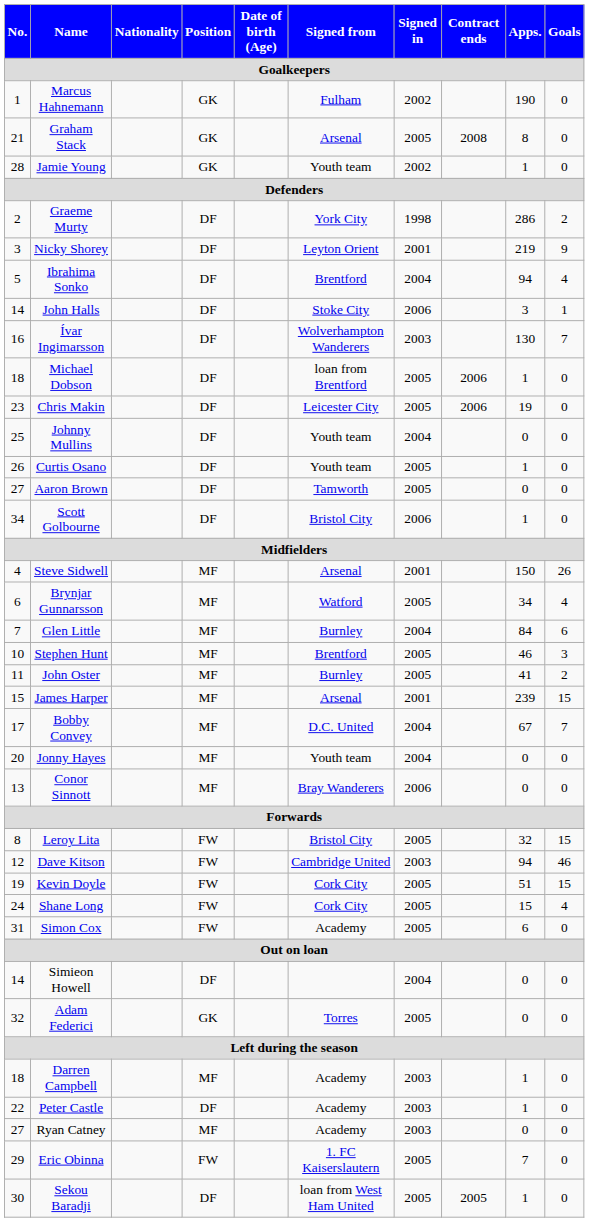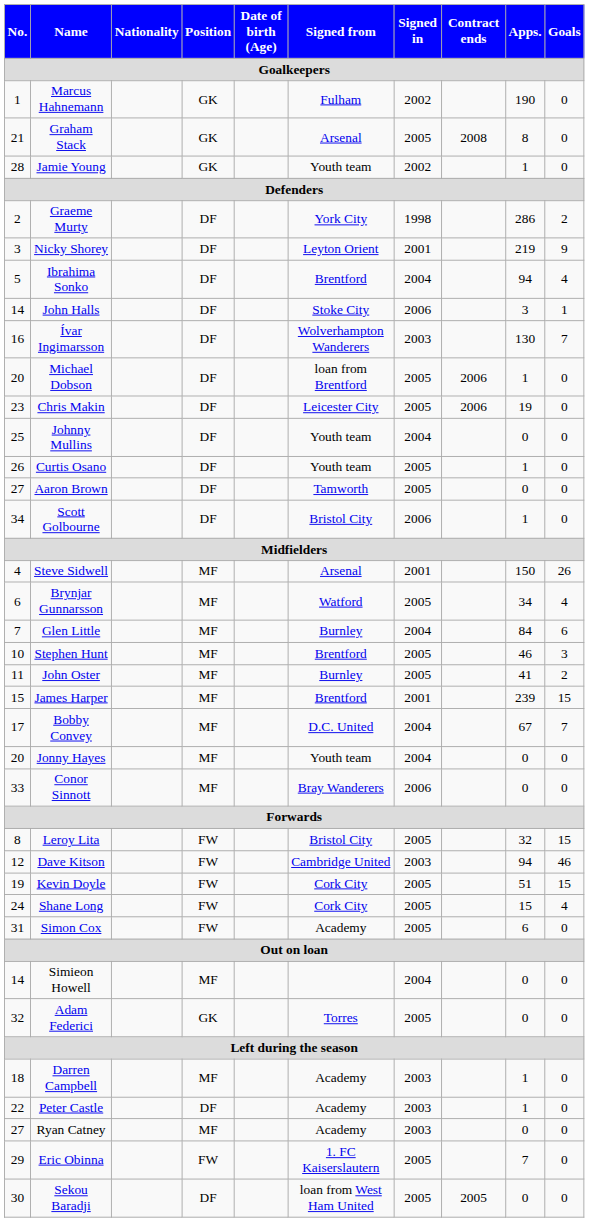 <table class="wikitable"  style="text-align:center; font-size:90%; width:100%;">
 <tr>
 <th style="background:#00f; color:white; text-align:center;">No.</th>
 <th style="background:#00f; color:white; text-align:center;">Name</th>
 <th style="background:#00f; color:white; text-align:center;">Nationality</th>
 <th style="background:#00f; color:white; text-align:center;">Position</th>
 <th style="background:#00f; color:white; text-align:center;">Date of birth (Age)</th>
 <th style="background:#00f; color:white; text-align:center;">Signed from</th>
 <th style="background:#00f; color:white; text-align:center;">Signed in</th>
 <th style="background:#00f; color:white; text-align:center;">Contract ends</th>
 <th style="background:#00f; color:white; text-align:center;">Apps.</th>
 <th style="background:#00f; color:white; text-align:center;">Goals</th>
 </tr>
 <tr>
 <th colspan="11"  style="background:#dcdcdc; text-align:center;">Goalkeepers</th>
 </tr>
 <tr>
 <td>1</td>
 <td><a href='#'>Marcus Hahnemann</a></td>
 <td></td>
 <td>GK</td>
 <td></td>
 <td><a href='#'>Fulham</a></td>
 <td>2002</td>
 <td></td>
 <td>190</td>
 <td>0</td>
 </tr>
 <tr>
 <td>21</td>
 <td><a href='#'>Graham Stack</a></td>
 <td></td>
 <td>GK</td>
 <td></td>
 <td><a href='#'>Arsenal</a></td>
 <td>2005</td>
 <td>2008</td>
 <td>8</td>
 <td>0</td>
 </tr>
 <tr>
 <td>28</td>
 <td><a href='#'>Jamie Young</a></td>
 <td></td>
 <td>GK</td>
 <td></td>
 <td>Youth team</td>
 <td>2002</td>
 <td></td>
 <td>1</td>
 <td>0</td>
 </tr>
 <tr>
 <th colspan="11"  style="background:#dcdcdc; text-align:center;">Defenders</th>
 </tr>
 <tr>
 <td>2</td>
 <td><a href='#'>Graeme Murty</a></td>
 <td></td>
 <td>DF</td>
 <td></td>
 <td><a href='#'>York City</a></td>
 <td>1998</td>
 <td></td>
 <td>286</td>
 <td>2</td>
 </tr>
 <tr>
 <td>3</td>
 <td><a href='#'>Nicky Shorey</a></td>
 <td></td>
 <td>DF</td>
 <td></td>
 <td><a href='#'>Leyton Orient</a></td>
 <td>2001</td>
 <td></td>
 <td>219</td>
 <td>9</td>
 </tr>
 <tr>
 <td>5</td>
 <td><a href='#'>Ibrahima Sonko</a></td>
 <td></td>
 <td>DF</td>
 <td></td>
 <td><a href='#'>Brentford</a></td>
 <td>2004</td>
 <td></td>
 <td>94</td>
 <td>4</td>
 </tr>
 <tr>
 <td>14</td>
 <td><a href='#'>John Halls</a></td>
 <td></td>
 <td>DF</td>
 <td></td>
 <td><a href='#'>Stoke City</a></td>
 <td>2006</td>
 <td></td>
 <td>3</td>
 <td>1</td>
 </tr>
 <tr>
 <td>16</td>
 <td><a href='#'>Ívar Ingimarsson</a></td>
 <td></td>
 <td>DF</td>
 <td></td>
 <td><a href='#'>Wolverhampton Wanderers</a></td>
 <td>2003</td>
 <td></td>
 <td>130</td>
 <td>7</td>
 </tr>
 <tr>
-<td>18</td>
+<td>20</td>
 <td><a href='#'>Michael Dobson</a></td>
 <td></td>
 <td>DF</td>
 <td></td>
 <td>loan from <a href='#'>Brentford</a></td>
 <td>2005</td>
 <td>2006</td>
 <td>1</td>
 <td>0</td>
 </tr>
 <tr>
 <td>23</td>
 <td><a href='#'>Chris Makin</a></td>
 <td></td>
 <td>DF</td>
 <td></td>
 <td><a href='#'>Leicester City</a></td>
 <td>2005</td>
 <td>2006</td>
 <td>19</td>
 <td>0</td>
 </tr>
 <tr>
 <td>25</td>
 <td><a href='#'>Johnny Mullins</a></td>
 <td></td>
 <td>DF</td>
 <td></td>
 <td>Youth team</td>
 <td>2004</td>
 <td></td>
 <td>0</td>
 <td>0</td>
 </tr>
 <tr>
 <td>26</td>
 <td><a href='#'>Curtis Osano</a></td>
 <td></td>
 <td>DF</td>
 <td></td>
 <td>Youth team</td>
 <td>2005</td>
 <td></td>
 <td>1</td>
 <td>0</td>
 </tr>
 <tr>
 <td>27</td>
 <td><a href='#'>Aaron Brown</a></td>
 <td></td>
 <td>DF</td>
 <td></td>
 <td><a href='#'>Tamworth</a></td>
 <td>2005</td>
 <td></td>
 <td>0</td>
 <td>0</td>
 </tr>
 <tr>
 <td>34</td>
 <td><a href='#'>Scott Golbourne</a></td>
 <td></td>
 <td>DF</td>
 <td></td>
 <td><a href='#'>Bristol City</a></td>
 <td>2006</td>
 <td></td>
 <td>1</td>
 <td>0</td>
 </tr>
 <tr>
 <th colspan="11"  style="background:#dcdcdc; text-align:center;">Midfielders</th>
 </tr>
 <tr>
 <td>4</td>
 <td><a href='#'>Steve Sidwell</a></td>
 <td></td>
 <td>MF</td>
 <td></td>
 <td><a href='#'>Arsenal</a></td>
 <td>2001</td>
 <td></td>
 <td>150</td>
 <td>26</td>
 </tr>
 <tr>
 <td>6</td>
 <td><a href='#'>Brynjar Gunnarsson</a></td>
 <td></td>
 <td>MF</td>
 <td></td>
 <td><a href='#'>Watford</a></td>
 <td>2005</td>
 <td></td>
 <td>34</td>
 <td>4</td>
 </tr>
 <tr>
 <td>7</td>
 <td><a href='#'>Glen Little</a></td>
 <td></td>
 <td>MF</td>
 <td></td>
 <td><a href='#'>Burnley</a></td>
 <td>2004</td>
 <td></td>
 <td>84</td>
 <td>6</td>
 </tr>
 <tr>
 <td>10</td>
 <td><a href='#'>Stephen Hunt</a></td>
 <td></td>
 <td>MF</td>
 <td></td>
 <td><a href='#'>Brentford</a></td>
 <td>2005</td>
 <td></td>
 <td>46</td>
 <td>3</td>
 </tr>
 <tr>
 <td>11</td>
 <td><a href='#'>John Oster</a></td>
 <td></td>
 <td>MF</td>
 <td></td>
 <td><a href='#'>Burnley</a></td>
 <td>2005</td>
 <td></td>
 <td>41</td>
 <td>2</td>
 </tr>
 <tr>
 <td>15</td>
 <td><a href='#'>James Harper</a></td>
 <td></td>
 <td>MF</td>
 <td></td>
-<td><a href='#'>Arsenal</a></td>
+<td><a href='#'>Brentford</a></td>
 <td>2001</td>
 <td></td>
 <td>239</td>
 <td>15</td>
 </tr>
 <tr>
 <td>17</td>
 <td><a href='#'>Bobby Convey</a></td>
 <td></td>
 <td>MF</td>
 <td></td>
 <td><a href='#'>D.C. United</a></td>
 <td>2004</td>
 <td></td>
 <td>67</td>
 <td>7</td>
 </tr>
 <tr>
 <td>20</td>
 <td><a href='#'>Jonny Hayes</a></td>
 <td></td>
 <td>MF</td>
 <td></td>
 <td>Youth team</td>
 <td>2004</td>
 <td></td>
 <td>0</td>
 <td>0</td>
 </tr>
 <tr>
-<td>13</td>
+<td>33</td>
 <td><a href='#'>Conor Sinnott</a></td>
 <td></td>
 <td>MF</td>
 <td></td>
 <td><a href='#'>Bray Wanderers</a></td>
 <td>2006</td>
 <td></td>
 <td>0</td>
 <td>0</td>
 </tr>
 <tr>
 <th colspan="11"  style="background:#dcdcdc; text-align:center;">Forwards</th>
 </tr>
 <tr>
 <td>8</td>
 <td><a href='#'>Leroy Lita</a></td>
 <td></td>
 <td>FW</td>
 <td></td>
 <td><a href='#'>Bristol City</a></td>
 <td>2005</td>
 <td></td>
 <td>32</td>
 <td>15</td>
 </tr>
 <tr>
 <td>12</td>
 <td><a href='#'>Dave Kitson</a></td>
 <td></td>
 <td>FW</td>
 <td></td>
 <td><a href='#'>Cambridge United</a></td>
 <td>2003</td>
 <td></td>
 <td>94</td>
 <td>46</td>
 </tr>
 <tr>
 <td>19</td>
 <td><a href='#'>Kevin Doyle</a></td>
 <td></td>
 <td>FW</td>
 <td></td>
 <td><a href='#'>Cork City</a></td>
 <td>2005</td>
 <td></td>
 <td>51</td>
 <td>15</td>
 </tr>
 <tr>
 <td>24</td>
 <td><a href='#'>Shane Long</a></td>
 <td></td>
 <td>FW</td>
 <td></td>
 <td><a href='#'>Cork City</a></td>
 <td>2005</td>
 <td></td>
 <td>15</td>
 <td>4</td>
 </tr>
 <tr>
 <td>31</td>
 <td><a href='#'>Simon Cox</a></td>
 <td></td>
 <td>FW</td>
 <td></td>
 <td>Academy</td>
 <td>2005</td>
 <td></td>
 <td>6</td>
 <td>0</td>
 </tr>
 <tr>
 <th colspan="11"  style="background:#dcdcdc; text-align:center;">Out on loan</th>
 </tr>
 <tr>
 <td>14</td>
 <td>Simieon Howell</td>
 <td></td>
-<td>DF</td>
+<td>MF</td>
 <td></td>
 <td></td>
 <td>2004</td>
 <td></td>
 <td>0</td>
 <td>0</td>
 </tr>
 <tr>
 <td>32</td>
 <td><a href='#'>Adam Federici</a></td>
 <td></td>
 <td>GK</td>
 <td></td>
 <td><a href='#'>Torres</a></td>
 <td>2005</td>
 <td></td>
 <td>0</td>
 <td>0</td>
 </tr>
 <tr>
 <th colspan="11"  style="background:#dcdcdc; text-align:center;">Left during the season</th>
 </tr>
 <tr>
 <td>18</td>
 <td><a href='#'>Darren Campbell</a></td>
 <td></td>
 <td>MF</td>
 <td></td>
 <td>Academy</td>
 <td>2003</td>
 <td></td>
 <td>1</td>
 <td>0</td>
 </tr>
 <tr>
 <td>22</td>
 <td><a href='#'>Peter Castle</a></td>
 <td></td>
 <td>DF</td>
 <td></td>
 <td>Academy</td>
 <td>2003</td>
 <td></td>
 <td>1</td>
 <td>0</td>
 </tr>
 <tr>
 <td>27</td>
 <td>Ryan Catney</td>
 <td></td>
 <td>MF</td>
 <td></td>
 <td>Academy</td>
 <td>2003</td>
 <td></td>
 <td>0</td>
 <td>0</td>
 </tr>
 <tr>
 <td>29</td>
 <td><a href='#'>Eric Obinna</a></td>
 <td></td>
 <td>FW</td>
 <td></td>
 <td><a href='#'>1. FC Kaiserslautern</a></td>
 <td>2005</td>
 <td></td>
 <td>7</td>
 <td>0</td>
 </tr>
 <tr>
 <td>30</td>
 <td><a href='#'>Sekou Baradji</a></td>
 <td></td>
 <td>DF</td>
 <td></td>
 <td>loan from <a href='#'>West Ham United</a></td>
 <td>2005</td>
 <td>2005</td>
-<td>1</td>
+<td>0</td>
 <td>0</td>
 </tr>
 </table>
